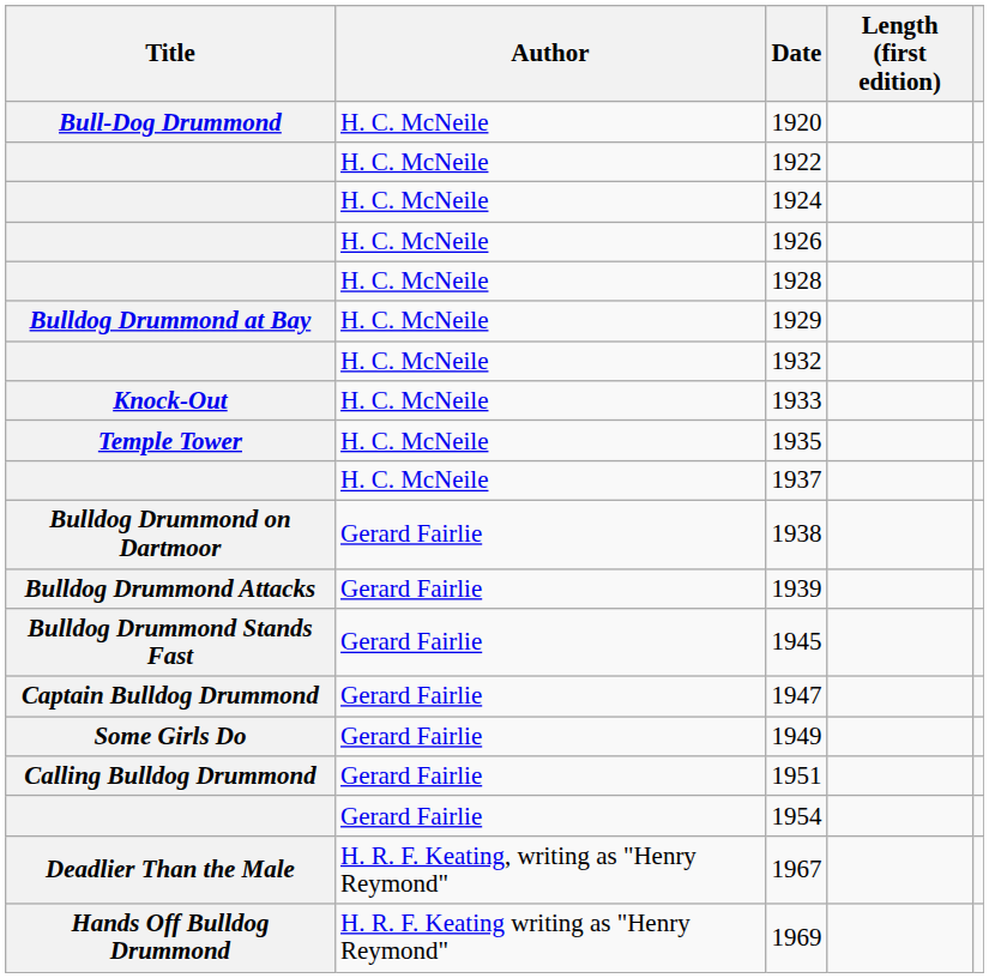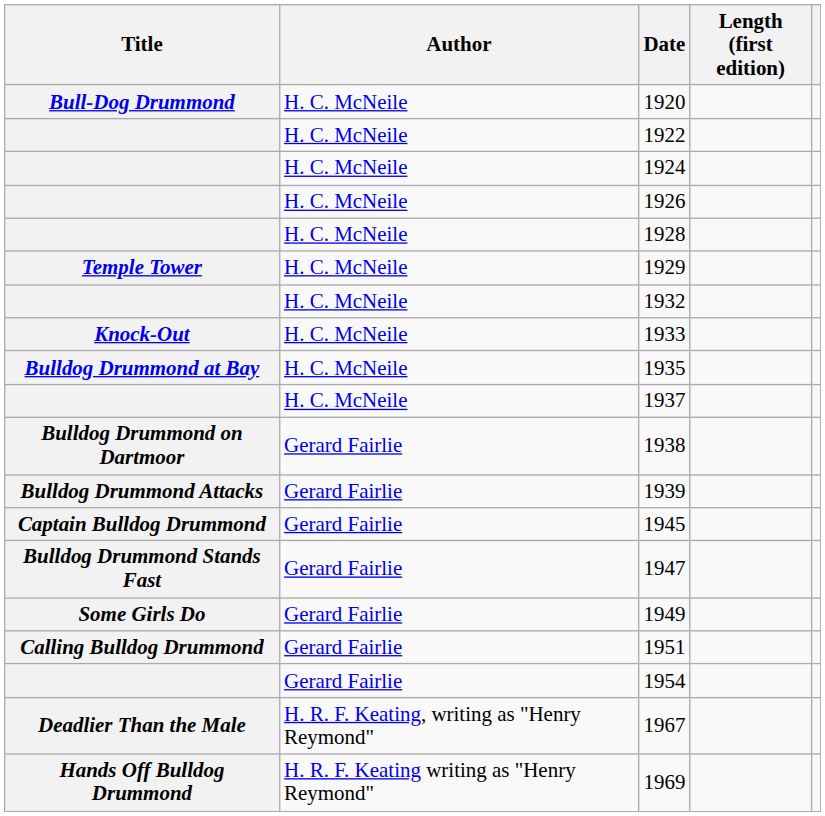 <table class="wikitable plainrowheaders sortable" style="margin-right: 0;">
 <tr>
 <th scope="col">Title</th>
 <th scope="col">Author</th>
 <th scope="col">Date</th>
 <th scope="col">Length<br>(first edition)</th>
 <th scope="col" class="unsortable"></th>
 </tr>
 <tr>
 <th scope="row"><em><a href='#'>Bull-Dog Drummond</a></em></th>
 <td><a href='#'>H. C. McNeile</a></td>
 <td>1920</td>
 <td></td>
 <td style="text-align: center;"></td>
 </tr>
 <tr>
 <th scope="row"></th>
 <td><a href='#'>H. C. McNeile</a></td>
 <td>1922</td>
 <td></td>
 <td style="text-align: center;"></td>
 </tr>
 <tr>
 <th scope="row"></th>
 <td><a href='#'>H. C. McNeile</a></td>
 <td>1924</td>
 <td></td>
 <td style="text-align: center;"></td>
 </tr>
 <tr>
 <th scope="row"></th>
 <td><a href='#'>H. C. McNeile</a></td>
 <td>1926</td>
 <td></td>
 <td style="text-align: center;"></td>
 </tr>
 <tr>
 <th scope="row"></th>
 <td><a href='#'>H. C. McNeile</a></td>
 <td>1928</td>
 <td></td>
 <td style="text-align: center;"></td>
 </tr>
 <tr>
-<th scope="row"><em><a href='#'>Bulldog Drummond at Bay</a></em></th>
+<th scope="row"><em><a href='#'>Temple Tower</a></em></th>
 <td><a href='#'>H. C. McNeile</a></td>
 <td>1929</td>
 <td></td>
 <td style="text-align: center;"></td>
 </tr>
 <tr>
 <th scope="row"></th>
 <td><a href='#'>H. C. McNeile</a></td>
 <td>1932</td>
 <td></td>
 <td style="text-align: center;"></td>
 </tr>
 <tr>
 <th scope="row"><em><a href='#'>Knock-Out</a></em></th>
 <td><a href='#'>H. C. McNeile</a></td>
 <td>1933</td>
 <td></td>
 <td style="text-align: center;"></td>
 </tr>
 <tr>
-<th scope="row"><em><a href='#'>Temple Tower</a></em></th>
+<th scope="row"><em><a href='#'>Bulldog Drummond at Bay</a></em></th>
 <td><a href='#'>H. C. McNeile</a></td>
 <td>1935</td>
 <td></td>
 <td style="text-align: center;"></td>
 </tr>
 <tr>
 <th scope="row"></th>
 <td><a href='#'>H. C. McNeile</a></td>
 <td>1937</td>
 <td></td>
 <td style="text-align: center;"></td>
 </tr>
 <tr>
 <th scope="row"><em>Bulldog Drummond on Dartmoor</em></th>
 <td><a href='#'>Gerard Fairlie</a></td>
 <td>1938</td>
 <td></td>
 <td style="text-align: center;"></td>
 </tr>
 <tr>
 <th scope="row"><em>Bulldog Drummond Attacks</em></th>
 <td><a href='#'>Gerard Fairlie</a></td>
 <td>1939</td>
 <td></td>
 <td style="text-align: center;"></td>
 </tr>
 <tr>
-<th scope="row"><em>Bulldog Drummond Stands Fast</em></th>
+<th scope="row"><em>Captain Bulldog Drummond</em></th>
 <td><a href='#'>Gerard Fairlie</a></td>
 <td>1945</td>
 <td></td>
 <td style="text-align: center;"></td>
 </tr>
 <tr>
-<th scope="row"><em>Captain Bulldog Drummond</em></th>
+<th scope="row"><em>Bulldog Drummond Stands Fast</em></th>
 <td><a href='#'>Gerard Fairlie</a></td>
 <td>1947</td>
 <td></td>
 <td style="text-align: center;"></td>
 </tr>
 <tr>
 <th scope="row"><em>Some Girls Do</em></th>
 <td><a href='#'>Gerard Fairlie</a></td>
 <td>1949</td>
 <td></td>
 <td style="text-align: center;"></td>
 </tr>
 <tr>
 <th scope="row"><em>Calling Bulldog Drummond</em></th>
 <td><a href='#'>Gerard Fairlie</a></td>
 <td>1951</td>
 <td></td>
 <td style="text-align: center;"></td>
 </tr>
 <tr>
 <th scope="row"></th>
 <td><a href='#'>Gerard Fairlie</a></td>
 <td>1954</td>
 <td></td>
 <td style="text-align: center;"></td>
 </tr>
 <tr>
 <th scope="row"><em>Deadlier Than the Male</em></th>
 <td><a href='#'>H. R. F. Keating</a>, writing as "Henry Reymond"</td>
 <td>1967</td>
 <td></td>
 <td style="text-align: center;"></td>
 </tr>
 <tr>
 <th scope="row"><em>Hands Off Bulldog Drummond</em></th>
 <td><a href='#'>H. R. F. Keating</a> writing as "Henry Reymond"</td>
 <td>1969</td>
 <td></td>
 <td style="text-align: center;"></td>
 </tr>
 </table>
